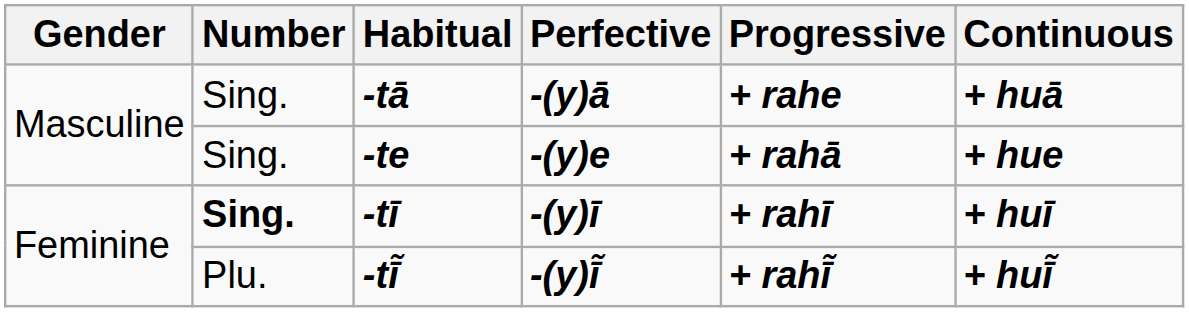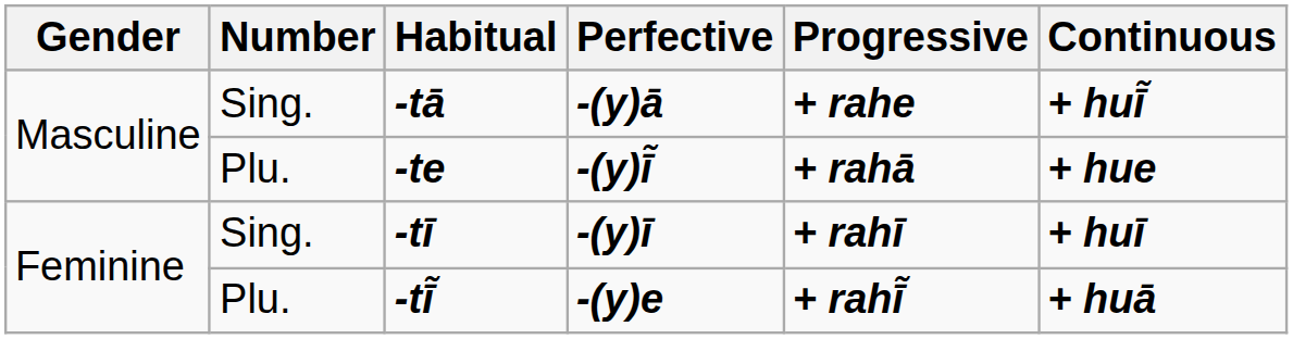 <table class="wikitable">
 <tr>
 <th>Gender</th>
 <th>Number</th>
 <th>Habitual</th>
 <th>Perfective</th>
 <th>Progressive</th>
 <th>Continuous</th>
 </tr>
 <tr>
 <td rowspan="2">Masculine</td>
 <td>Sing.</td>
 <td><strong><em>-tā</em></strong></td>
 <td><strong><em>-(y)ā</em></strong></td>
 <td><strong><em>+ rahe</em></strong></td>
-<td><strong><em>+ huā</em></strong></td>
+<td><strong><em>+ huī̃</em></strong></td>
 </tr>
 <tr>
-<td>Sing.</td>
+<td>Plu.</td>
 <td><strong><em>-te</em></strong></td>
-<td><strong><em>-(y)e</em></strong></td>
+<td><strong><em>-(y)ī̃</em></strong></td>
 <td><strong><em>+ rahā</em></strong></td>
 <td><strong><em>+ hue</em></strong></td>
 </tr>
 <tr>
 <td rowspan="2">Feminine</td>
-<td><strong>Sing.</strong></td>
+<td>Sing.</td>
 <td><strong><em>-tī</em></strong></td>
 <td><strong><em>-(y)ī</em></strong></td>
 <td><strong><em>+ rahī</em></strong></td>
 <td><strong><em>+ huī</em></strong></td>
 </tr>
 <tr>
 <td>Plu.</td>
 <td><strong><em>-tī̃</em></strong></td>
-<td><strong><em>-(y)ī̃</em></strong></td>
+<td><strong><em>-(y)e</em></strong></td>
 <td><strong><em>+ rahī̃</em></strong></td>
-<td><strong><em>+ huī̃</em></strong></td>
+<td><strong><em>+ huā</em></strong></td>
 </tr>
 </table>
